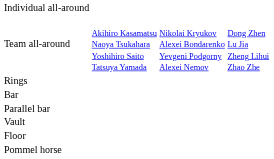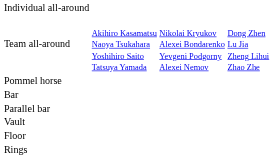 <table>
 <tr>
 <td>Individual all-around</td>
 <td></td>
 <td></td>
 <td></td>
 </tr>
 <tr>
 <td>Team all-around</td>
 <td><br><small><a href='#'>Akihiro Kasamatsu</a><br><a href='#'>Naoya Tsukahara</a><br><a href='#'>Yoshihiro Saito</a><br><a href='#'>Tatsuya Yamada</a></small></td>
 <td><br><small><a href='#'>Nikolai Kryukov</a><br><a href='#'>Alexei Bondarenko</a><br><a href='#'>Yevgeni Podgorny</a><br><a href='#'>Alexei Nemov</a></small></td>
 <td><br><small><a href='#'>Dong Zhen</a><br><a href='#'>Lu Jia</a><br><a href='#'>Zheng Lihui</a><br><a href='#'>Zhao Zhe</a></small></td>
 </tr>
 <tr>
-<td>Rings</td>
+<td>Pommel horse</td>
 <td></td>
-<td></td>
+<td><br></td>
 <td></td>
 </tr>
 <tr>
 <td>Bar</td>
 <td></td>
 <td></td>
 <td></td>
 </tr>
 <tr>
 <td>Parallel bar</td>
 <td></td>
 <td></td>
 <td></td>
 </tr>
 <tr>
 <td>Vault</td>
 <td></td>
 <td></td>
 <td></td>
 </tr>
 <tr>
 <td>Floor</td>
 <td></td>
 <td></td>
 <td></td>
 </tr>
 <tr>
-<td>Pommel horse</td>
+<td>Rings</td>
 <td></td>
-<td><br></td>
+<td></td>
 <td></td>
 </tr>
 </table>
